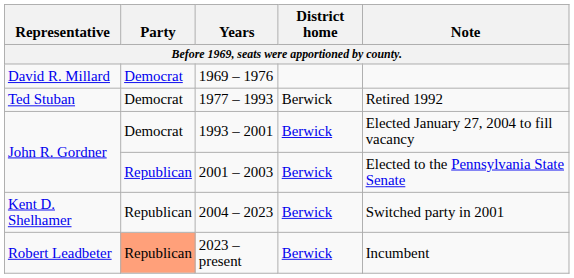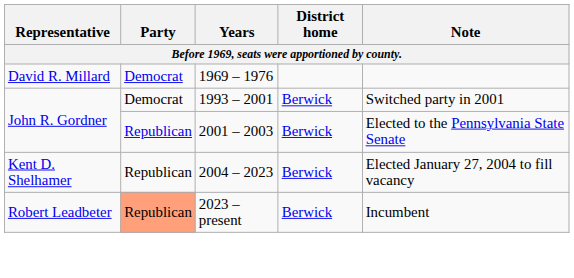 <table class=wikitable>
 <tr valign=bottom>
 <th>Representative</th>
 <th>Party</th>
 <th>Years</th>
 <th>District home</th>
 <th>Note</th>
 </tr>
 <tr>
 <th colspan=5 style="font-size: 80%;"><em>Before 1969, seats were apportioned by county.</em></th>
 </tr>
 <tr>
 <td><a href='#'>David R. Millard</a></td>
 <td><a href='#'>Democrat</a></td>
 <td>1969 – 1976</td>
 <td></td>
 <td></td>
 </tr>
 <tr>
-<td><a href='#'>Ted Stuban</a></td>
-<td>Democrat</td>
-<td>1977 – 1993</td>
-<td>Berwick</td>
-<td>Retired 1992</td>
-</tr>
-<tr>
 <td rowspan=2><a href='#'>John R. Gordner</a></td>
 <td>Democrat</td>
 <td>1993 – 2001</td>
 <td><a href='#'>Berwick</a></td>
-<td>Elected January 27, 2004 to fill vacancy</td>
+<td>Switched party in 2001</td>
 </tr>
 <tr>
 <td><a href='#'>Republican</a></td>
 <td>2001 – 2003</td>
 <td><a href='#'>Berwick</a></td>
 <td>Elected to the <a href='#'>Pennsylvania State Senate</a></td>
 </tr>
 <tr>
 <td><a href='#'>Kent D. Shelhamer</a></td>
 <td>Republican</td>
 <td>2004 – 2023</td>
 <td><a href='#'>Berwick</a></td>
-<td>Switched party in 2001</td>
+<td>Elected January 27, 2004 to fill vacancy</td>
 </tr>
 <tr>
 <td><a href='#'>Robert Leadbeter</a></td>
 <td style="background: lightsalmon;">Republican</td>
 <td>2023 – present</td>
 <td><a href='#'>Berwick</a></td>
 <td>Incumbent</td>
 </tr>
 </table>
